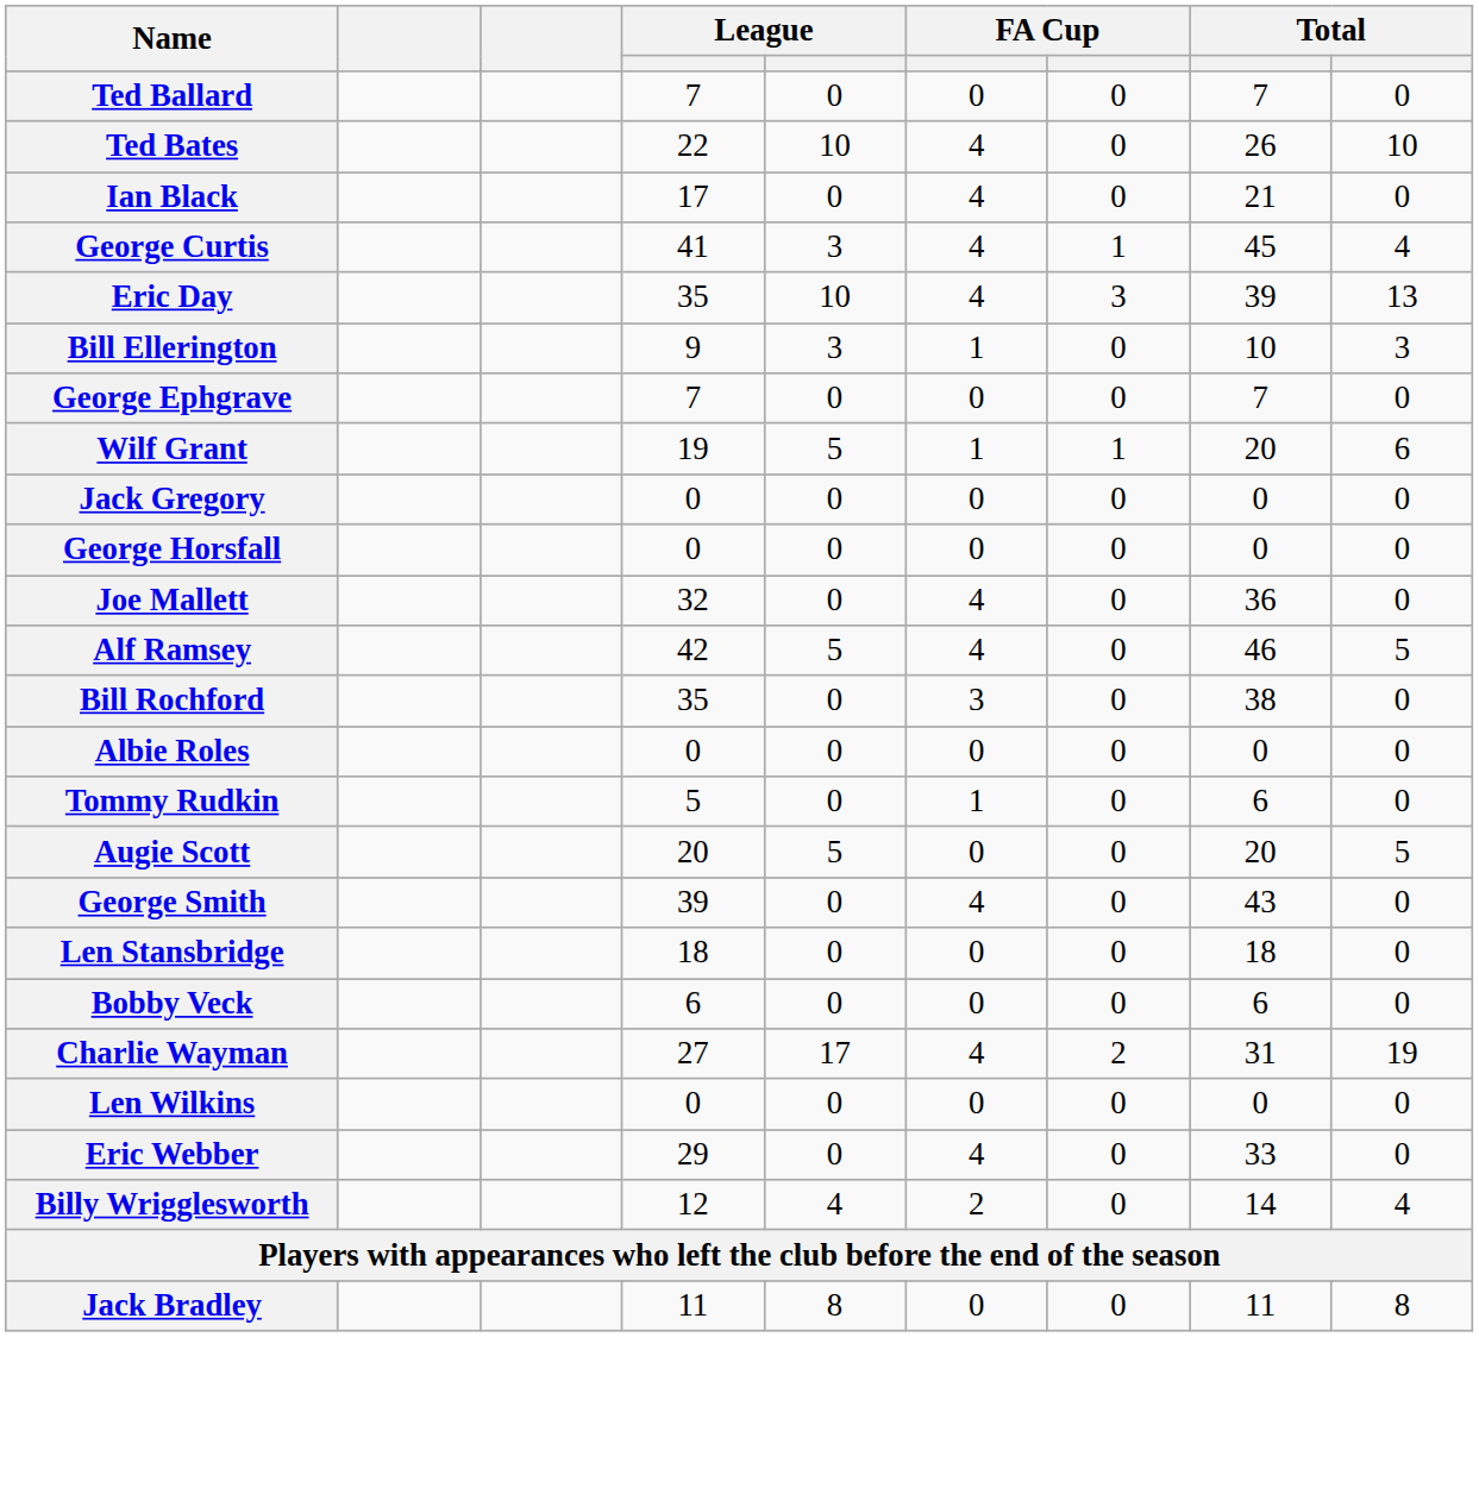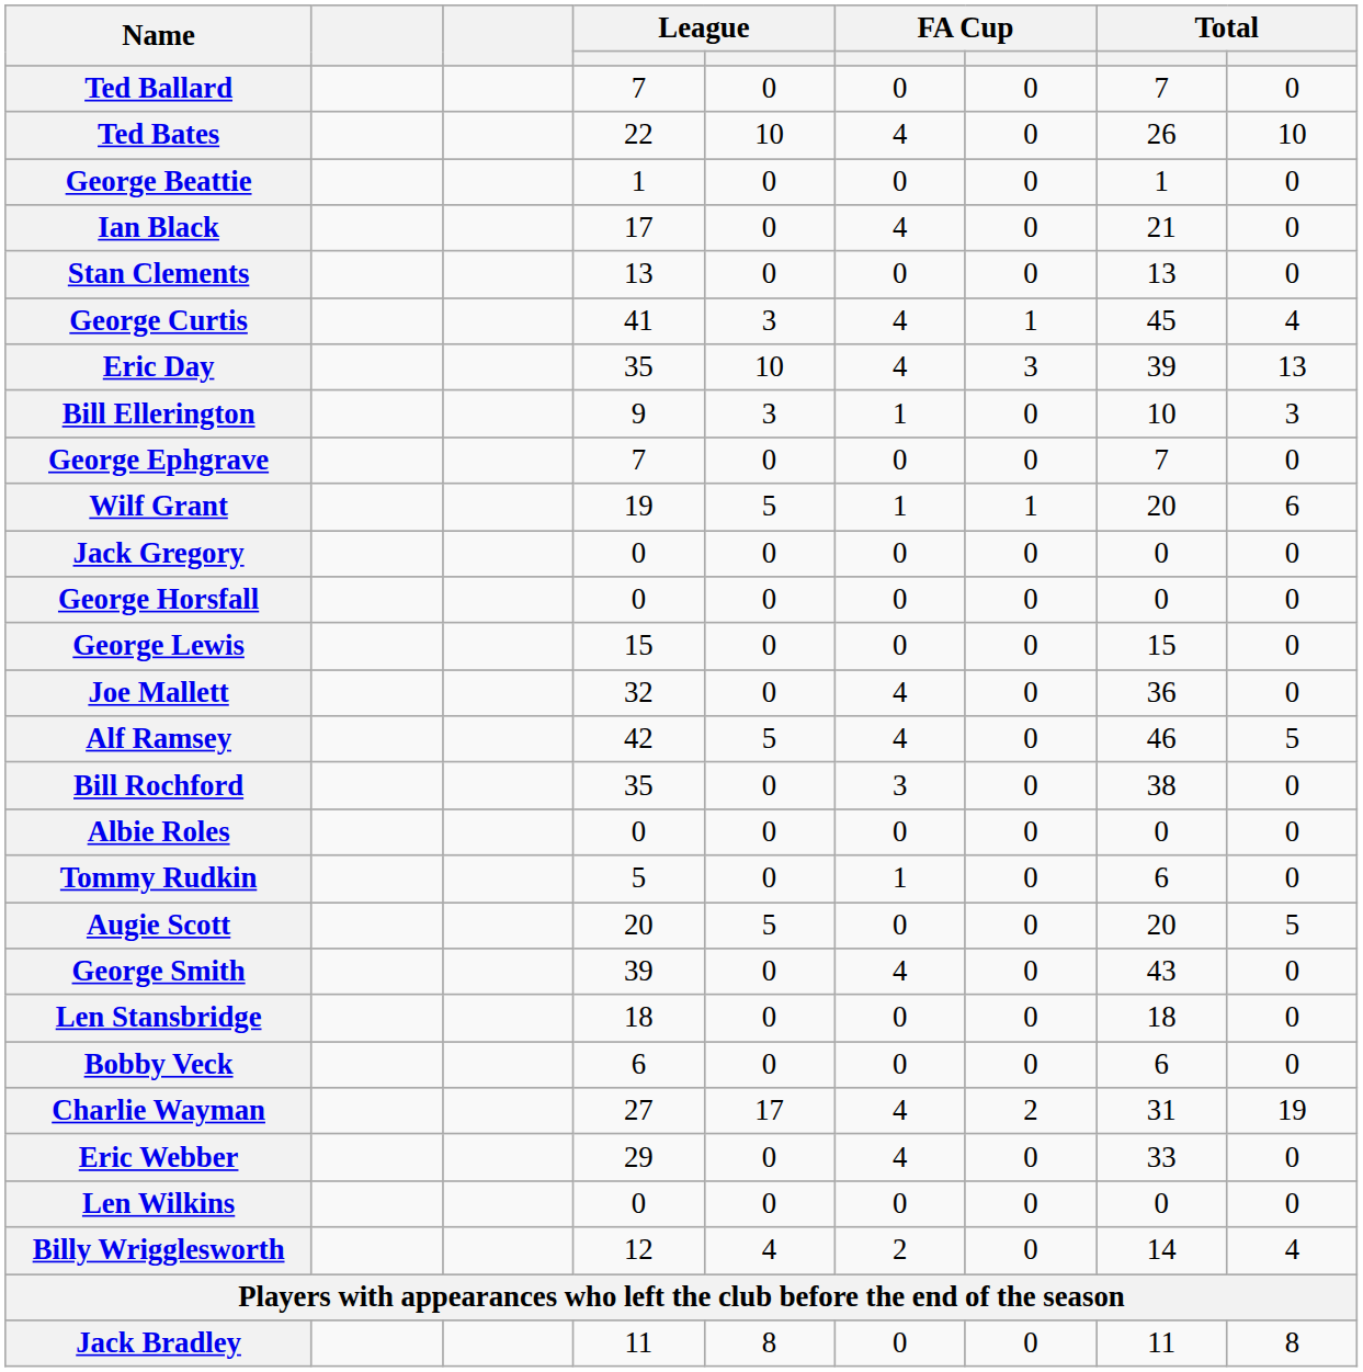 <table class="wikitable plainrowheaders" style="text-align:center;">
 <tr>
 <th scope="col" rowspan="2" style="width:10em;">Name</th>
 <th scope="col" rowspan="2" style="width:4em;"></th>
 <th scope="col" rowspan="2" style="width:4em;"></th>
 <th scope="col" colspan="2">League</th>
 <th scope="col" colspan="2">FA Cup</th>
 <th scope="col" colspan="2">Total</th>
 </tr>
 <tr>
 <th scope="col" style="width:4em;"></th>
 <th scope="col" style="width:4em;"></th>
 <th scope="col" style="width:4em;"></th>
 <th scope="col" style="width:4em;"></th>
 <th scope="col" style="width:4em;"></th>
 <th scope="col" style="width:4em;"></th>
 </tr>
 <tr>
 <th scope="row"><a href='#'>Ted Ballard</a></th>
 <td></td>
 <td></td>
 <td>7</td>
 <td>0</td>
 <td>0</td>
 <td>0</td>
 <td>7</td>
 <td>0</td>
 </tr>
 <tr>
 <th scope="row"><a href='#'>Ted Bates</a></th>
 <td></td>
 <td></td>
 <td>22</td>
 <td>10</td>
 <td>4</td>
 <td>0</td>
 <td>26</td>
 <td>10</td>
 </tr>
 <tr>
+<th scope="row"><a href='#'>George Beattie</a></th>
+<td></td>
+<td></td>
+<td>1</td>
+<td>0</td>
+<td>0</td>
+<td>0</td>
+<td>1</td>
+<td>0</td>
+</tr>
+<tr>
 <th scope="row"><a href='#'>Ian Black</a></th>
 <td></td>
 <td></td>
 <td>17</td>
 <td>0</td>
 <td>4</td>
 <td>0</td>
 <td>21</td>
+<td>0</td>
+</tr>
+<tr>
+<th scope="row"><a href='#'>Stan Clements</a></th>
+<td></td>
+<td></td>
+<td>13</td>
+<td>0</td>
+<td>0</td>
+<td>0</td>
+<td>13</td>
 <td>0</td>
 </tr>
 <tr>
 <th scope="row"><a href='#'>George Curtis</a></th>
 <td></td>
 <td></td>
 <td>41</td>
 <td>3</td>
 <td>4</td>
 <td>1</td>
 <td>45</td>
 <td>4</td>
 </tr>
 <tr>
 <th scope="row"><a href='#'>Eric Day</a></th>
 <td></td>
 <td></td>
 <td>35</td>
 <td>10</td>
 <td>4</td>
 <td>3</td>
 <td>39</td>
 <td>13</td>
 </tr>
 <tr>
 <th scope="row"><a href='#'>Bill Ellerington</a></th>
 <td></td>
 <td></td>
 <td>9</td>
 <td>3</td>
 <td>1</td>
 <td>0</td>
 <td>10</td>
 <td>3</td>
 </tr>
 <tr>
 <th scope="row"><a href='#'>George Ephgrave</a></th>
 <td></td>
 <td></td>
 <td>7</td>
 <td>0</td>
 <td>0</td>
 <td>0</td>
 <td>7</td>
 <td>0</td>
 </tr>
 <tr>
 <th scope="row"><a href='#'>Wilf Grant</a></th>
 <td></td>
 <td></td>
 <td>19</td>
 <td>5</td>
 <td>1</td>
 <td>1</td>
 <td>20</td>
 <td>6</td>
 </tr>
 <tr>
 <th scope="row"><a href='#'>Jack Gregory</a></th>
 <td></td>
 <td></td>
 <td>0</td>
 <td>0</td>
 <td>0</td>
 <td>0</td>
 <td>0</td>
 <td>0</td>
 </tr>
 <tr>
 <th scope="row"><a href='#'>George Horsfall</a></th>
 <td></td>
 <td></td>
 <td>0</td>
 <td>0</td>
 <td>0</td>
 <td>0</td>
 <td>0</td>
+<td>0</td>
+</tr>
+<tr>
+<th scope="row"><a href='#'>George Lewis</a></th>
+<td></td>
+<td></td>
+<td>15</td>
+<td>0</td>
+<td>0</td>
+<td>0</td>
+<td>15</td>
 <td>0</td>
 </tr>
 <tr>
 <th scope="row"><a href='#'>Joe Mallett</a></th>
 <td></td>
 <td></td>
 <td>32</td>
 <td>0</td>
 <td>4</td>
 <td>0</td>
 <td>36</td>
 <td>0</td>
 </tr>
 <tr>
 <th scope="row"><a href='#'>Alf Ramsey</a></th>
 <td></td>
 <td></td>
 <td>42</td>
 <td>5</td>
 <td>4</td>
 <td>0</td>
 <td>46</td>
 <td>5</td>
 </tr>
 <tr>
 <th scope="row"><a href='#'>Bill Rochford</a></th>
 <td></td>
 <td></td>
 <td>35</td>
 <td>0</td>
 <td>3</td>
 <td>0</td>
 <td>38</td>
 <td>0</td>
 </tr>
 <tr>
 <th scope="row"><a href='#'>Albie Roles</a></th>
 <td></td>
 <td></td>
 <td>0</td>
 <td>0</td>
 <td>0</td>
 <td>0</td>
 <td>0</td>
 <td>0</td>
 </tr>
 <tr>
 <th scope="row"><a href='#'>Tommy Rudkin</a></th>
 <td></td>
 <td></td>
 <td>5</td>
 <td>0</td>
 <td>1</td>
 <td>0</td>
 <td>6</td>
 <td>0</td>
 </tr>
 <tr>
 <th scope="row"><a href='#'>Augie Scott</a></th>
 <td></td>
 <td></td>
 <td>20</td>
 <td>5</td>
 <td>0</td>
 <td>0</td>
 <td>20</td>
 <td>5</td>
 </tr>
 <tr>
 <th scope="row"><a href='#'>George Smith</a></th>
 <td></td>
 <td></td>
 <td>39</td>
 <td>0</td>
 <td>4</td>
 <td>0</td>
 <td>43</td>
 <td>0</td>
 </tr>
 <tr>
 <th scope="row"><a href='#'>Len Stansbridge</a></th>
 <td></td>
 <td></td>
 <td>18</td>
 <td>0</td>
 <td>0</td>
 <td>0</td>
 <td>18</td>
 <td>0</td>
 </tr>
 <tr>
 <th scope="row"><a href='#'>Bobby Veck</a></th>
 <td></td>
 <td></td>
 <td>6</td>
 <td>0</td>
 <td>0</td>
 <td>0</td>
 <td>6</td>
 <td>0</td>
 </tr>
 <tr>
 <th scope="row"><a href='#'>Charlie Wayman</a></th>
 <td></td>
 <td></td>
 <td>27</td>
 <td>17</td>
 <td>4</td>
 <td>2</td>
 <td>31</td>
 <td>19</td>
 </tr>
 <tr>
+<th scope="row"><a href='#'>Eric Webber</a></th>
+<td></td>
+<td></td>
+<td>29</td>
+<td>0</td>
+<td>4</td>
+<td>0</td>
+<td>33</td>
+<td>0</td>
+</tr>
+<tr>
 <th scope="row"><a href='#'>Len Wilkins</a></th>
 <td></td>
 <td></td>
 <td>0</td>
 <td>0</td>
 <td>0</td>
 <td>0</td>
 <td>0</td>
-<td>0</td>
-</tr>
-<tr>
-<th scope="row"><a href='#'>Eric Webber</a></th>
-<td></td>
-<td></td>
-<td>29</td>
-<td>0</td>
-<td>4</td>
-<td>0</td>
-<td>33</td>
 <td>0</td>
 </tr>
 <tr>
 <th scope="row"><a href='#'>Billy Wrigglesworth</a></th>
 <td></td>
 <td></td>
 <td>12</td>
 <td>4</td>
 <td>2</td>
 <td>0</td>
 <td>14</td>
 <td>4</td>
 </tr>
 <tr>
 <th scope="col" colspan="9">Players with appearances who left the club before the end of the season</th>
 </tr>
 <tr>
 <th scope="row"><a href='#'>Jack Bradley</a></th>
 <td></td>
 <td></td>
 <td>11</td>
 <td>8</td>
 <td>0</td>
 <td>0</td>
 <td>11</td>
 <td>8</td>
 </tr>
 </table>
